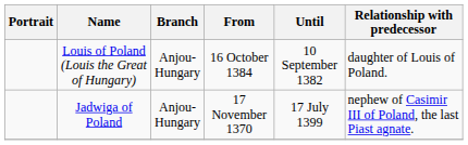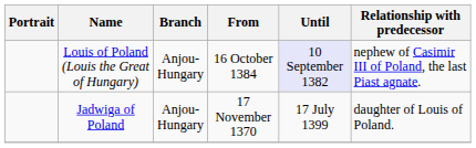 <table width=90% class="wikitable">
 <tr>
 <th width=10%>Portrait</th>
 <th width=20%>Name</th>
 <th width=10%>Branch</th>
 <th width=15%>From</th>
 <th width=15%>Until</th>
 <th width=25%>Relationship with predecessor</th>
 </tr>
 <tr>
 <td align="center"></td>
 <td align="center"><a href='#'>Louis of Poland</a><br><em>(Louis the Great of Hungary)</em></td>
 <td align="center">Anjou-Hungary</td>
 <td align="center">16 October 1384</td>
-<td align="center">10 September 1382</td>
-<td>daughter of Louis of Poland.</td>
+<td align="center" style="background: lavender;">10 September 1382</td>
+<td>nephew of <a href='#'>Casimir III of Poland</a>, the last <a href='#'>Piast agnate</a>.</td>
 </tr>
 <tr>
 <td align="center"></td>
 <td align="center"><a href='#'>Jadwiga of Poland</a></td>
 <td align="center">Anjou-Hungary</td>
 <td align="center">17 November 1370</td>
 <td align="center">17 July 1399</td>
-<td>nephew of <a href='#'>Casimir III of Poland</a>, the last <a href='#'>Piast agnate</a>.</td>
+<td>daughter of Louis of Poland.</td>
 </tr>
 <tr>
 </tr>
 </table>
